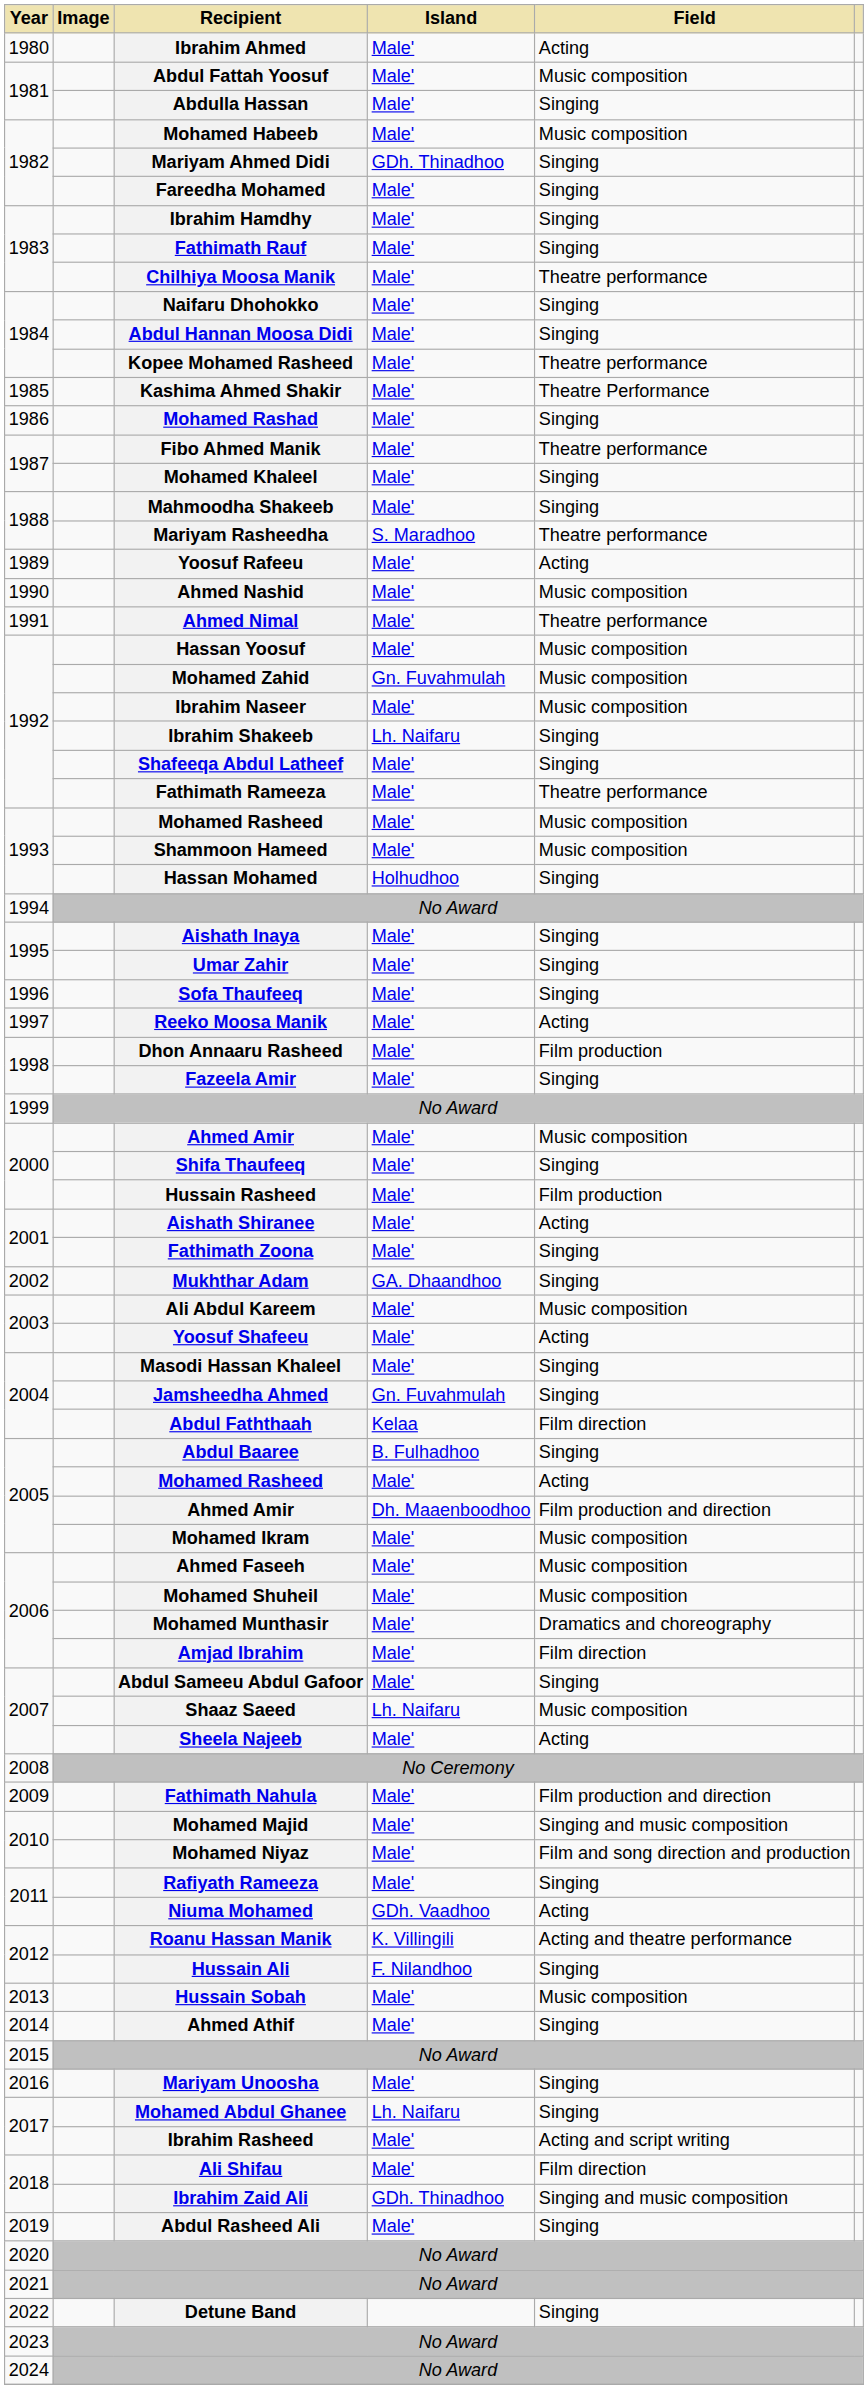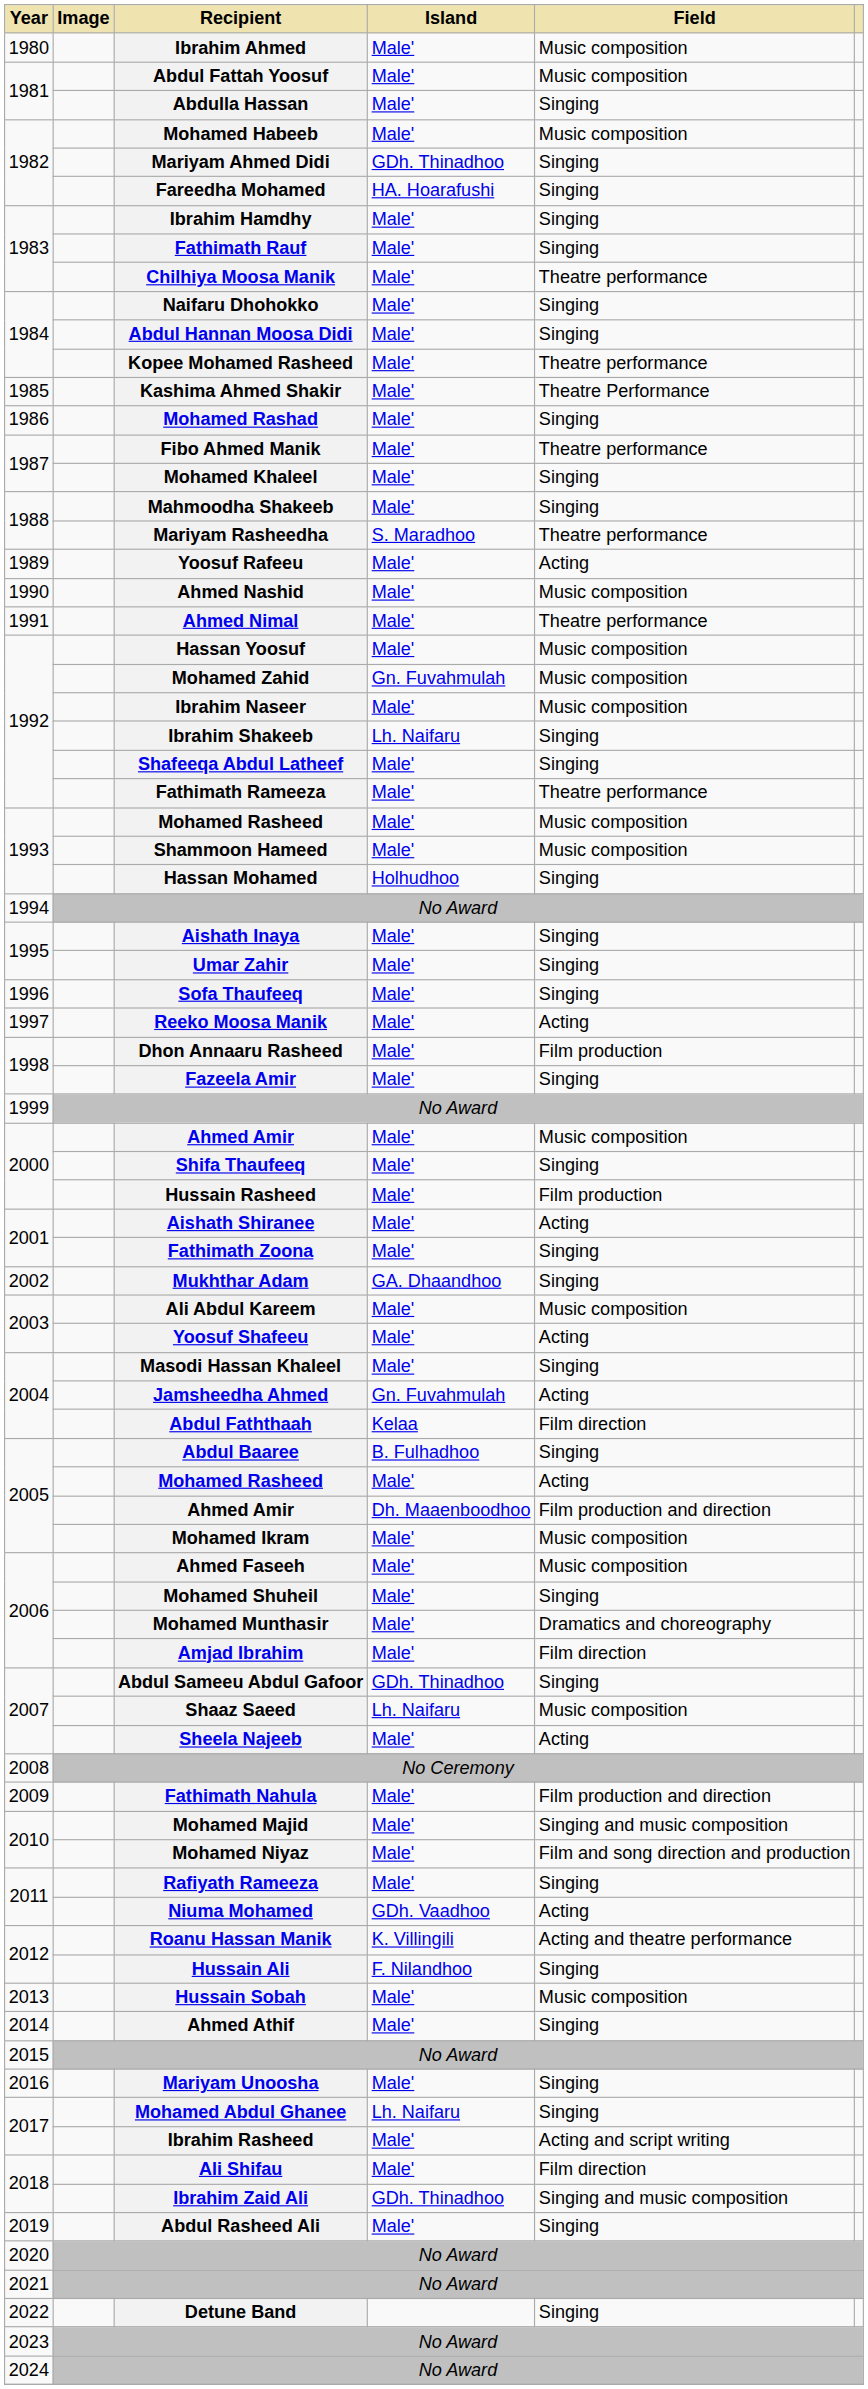 <table class="wikitable plainrowheaders"">
 <tr>
 <th scope="col" style="background-color:#EFE4B0;">Year<br></th>
 <th scope="col" style="background-color:#EFE4B0;">Image</th>
 <th scope="col" style="background-color:#EFE4B0;">Recipient</th>
 <th scope="col" style="background-color:#EFE4B0;">Island</th>
 <th scope="col" style="background-color:#EFE4B0;">Field</th>
 <th scope="col" style="background-color:#EFE4B0;"></th>
 </tr>
 <tr>
 <td align="center">1980<br></td>
 <td align="center"></td>
 <th scope="row">Ibrahim Ahmed</th>
 <td><a href='#'>Male'</a></td>
-<td>Acting</td>
+<td>Music composition</td>
 <td style="text-align: center;"></td>
 </tr>
 <tr>
 <td align="center" rowspan="2">1981<br></td>
 <td align="center"></td>
 <th scope="row">Abdul Fattah Yoosuf</th>
 <td><a href='#'>Male'</a></td>
 <td>Music composition</td>
 <td style="text-align: center;"></td>
 </tr>
 <tr>
 <td align="center"></td>
 <th scope="row">Abdulla Hassan</th>
 <td><a href='#'>Male'</a></td>
 <td>Singing</td>
 <td style="text-align: center;"></td>
 </tr>
 <tr>
 <td align="center" rowspan="3">1982<br></td>
 <td align="center"></td>
 <th scope="row">Mohamed Habeeb</th>
 <td><a href='#'>Male'</a></td>
 <td>Music composition</td>
 <td style="text-align: center;"></td>
 </tr>
 <tr>
 <td align="center"></td>
 <th scope="row">Mariyam Ahmed Didi</th>
 <td><a href='#'>GDh. Thinadhoo</a></td>
 <td>Singing</td>
 <td style="text-align: center;"></td>
 </tr>
 <tr>
 <td align="center"></td>
 <th scope="row">Fareedha Mohamed</th>
-<td><a href='#'>Male'</a></td>
+<td><a href='#'>HA. Hoarafushi</a></td>
 <td>Singing</td>
 <td style="text-align: center;"></td>
 </tr>
 <tr>
 <td align="center" rowspan="3">1983<br></td>
 <td align="center"></td>
 <th scope="row">Ibrahim Hamdhy</th>
 <td><a href='#'>Male'</a></td>
 <td>Singing</td>
 <td style="text-align: center;"></td>
 </tr>
 <tr>
 <td align="center"></td>
 <th scope="row"><a href='#'>Fathimath Rauf</a></th>
 <td><a href='#'>Male'</a></td>
 <td>Singing</td>
 <td style="text-align: center;"></td>
 </tr>
 <tr>
 <td align="center"></td>
 <th scope="row"><a href='#'>Chilhiya Moosa Manik</a></th>
 <td><a href='#'>Male'</a></td>
 <td>Theatre performance</td>
 <td style="text-align: center;"></td>
 </tr>
 <tr>
 <td align="center" rowspan="3">1984<br></td>
 <td align="center"></td>
 <th scope="row">Naifaru Dhohokko</th>
 <td><a href='#'>Male'</a></td>
 <td>Singing</td>
 <td style="text-align: center;"></td>
 </tr>
 <tr>
 <td align="center"></td>
 <th scope="row"><a href='#'>Abdul Hannan Moosa Didi</a></th>
 <td><a href='#'>Male'</a></td>
 <td>Singing</td>
 <td style="text-align: center;"></td>
 </tr>
 <tr>
 <td align="center"></td>
 <th scope="row">Kopee Mohamed Rasheed</th>
 <td><a href='#'>Male'</a></td>
 <td>Theatre performance</td>
 <td style="text-align: center;"></td>
 </tr>
 <tr>
 <td align="center">1985<br></td>
 <td align="center"></td>
 <th scope="row">Kashima Ahmed Shakir</th>
 <td><a href='#'>Male'</a></td>
 <td>Theatre Performance</td>
 <td style="text-align: center;"></td>
 </tr>
 <tr>
 <td align="center">1986<br></td>
 <td align="center"></td>
 <th scope="row"><a href='#'>Mohamed Rashad</a></th>
 <td><a href='#'>Male'</a></td>
 <td>Singing</td>
 <td style="text-align: center;"></td>
 </tr>
 <tr>
 <td align="center" rowspan="2">1987<br></td>
 <td align="center"></td>
 <th scope="row">Fibo Ahmed Manik</th>
 <td><a href='#'>Male'</a></td>
 <td>Theatre performance</td>
 <td style="text-align: center;"></td>
 </tr>
 <tr>
 <td align="center"></td>
 <th scope="row">Mohamed Khaleel</th>
 <td><a href='#'>Male'</a></td>
 <td>Singing</td>
 <td style="text-align: center;"></td>
 </tr>
 <tr>
 <td align="center" rowspan="2">1988<br></td>
 <td align="center"></td>
 <th scope="row">Mahmoodha Shakeeb</th>
 <td><a href='#'>Male'</a></td>
 <td>Singing</td>
 <td style="text-align: center;"></td>
 </tr>
 <tr>
 <td align="center"></td>
 <th scope="row">Mariyam Rasheedha</th>
 <td><a href='#'>S. Maradhoo</a></td>
 <td>Theatre performance</td>
 <td style="text-align: center;"></td>
 </tr>
 <tr>
 <td align="center">1989<br></td>
 <td align="center"></td>
 <th scope="row">Yoosuf Rafeeu</th>
 <td><a href='#'>Male'</a></td>
 <td>Acting</td>
 <td style="text-align: center;"></td>
 </tr>
 <tr>
 <td align="center">1990<br></td>
 <td align="center"></td>
 <th scope="row">Ahmed Nashid</th>
 <td><a href='#'>Male'</a></td>
 <td>Music composition</td>
 <td style="text-align: center;"></td>
 </tr>
 <tr>
 <td align="center">1991<br></td>
 <td align="center"></td>
 <th scope="row"><a href='#'>Ahmed Nimal</a></th>
 <td><a href='#'>Male'</a></td>
 <td>Theatre performance</td>
 <td style="text-align: center;"></td>
 </tr>
 <tr>
 <td align="center" rowspan="6">1992<br></td>
 <td align="center"></td>
 <th scope="row">Hassan Yoosuf</th>
 <td><a href='#'>Male'</a></td>
 <td>Music composition</td>
 <td style="text-align: center;"></td>
 </tr>
 <tr>
 <td align="center"></td>
 <th scope="row">Mohamed Zahid</th>
 <td><a href='#'> Gn. Fuvahmulah</a></td>
 <td>Music composition</td>
 <td style="text-align: center;"></td>
 </tr>
 <tr>
 <td align="center"></td>
 <th scope="row">Ibrahim Naseer</th>
 <td><a href='#'>Male'</a></td>
 <td>Music composition</td>
 <td style="text-align: center;"></td>
 </tr>
 <tr>
 <td align="center"></td>
 <th scope="row">Ibrahim Shakeeb</th>
 <td><a href='#'>Lh. Naifaru</a></td>
 <td>Singing</td>
 <td style="text-align: center;"></td>
 </tr>
 <tr>
 <td align="center"></td>
 <th scope="row"><a href='#'>Shafeeqa Abdul Latheef</a></th>
 <td><a href='#'>Male'</a></td>
 <td>Singing</td>
 <td style="text-align: center;"></td>
 </tr>
 <tr>
 <td align="center"></td>
 <th scope="row">Fathimath Rameeza</th>
 <td><a href='#'>Male'</a></td>
 <td>Theatre performance</td>
 <td style="text-align: center;"></td>
 </tr>
 <tr>
 <td align="center" rowspan="3">1993<br></td>
 <td align="center"></td>
 <th scope="row">Mohamed Rasheed</th>
 <td><a href='#'>Male'</a></td>
 <td>Music composition</td>
 <td style="text-align: center;"></td>
 </tr>
 <tr>
 <td align="center"></td>
 <th scope="row">Shammoon Hameed</th>
 <td><a href='#'>Male'</a></td>
 <td>Music composition</td>
 <td style="text-align: center;"></td>
 </tr>
 <tr>
 <td align="center"></td>
 <th scope="row">Hassan Mohamed</th>
 <td><a href='#'>Holhudhoo</a></td>
 <td>Singing</td>
 <td style="text-align: center;"></td>
 </tr>
 <tr>
 <td align="center">1994<br></td>
 <td bgcolor="#C0C0C0" align="center" colspan="5"><em>No Award</em></td>
 </tr>
 <tr>
 <td align="center" rowspan="2">1995<br></td>
 <td align="center"></td>
 <th scope="row"><a href='#'>Aishath Inaya</a></th>
 <td><a href='#'>Male'</a></td>
 <td>Singing</td>
 <td style="text-align: center;"></td>
 </tr>
 <tr>
 <td align="center"></td>
 <th scope="row"><a href='#'>Umar Zahir</a></th>
 <td><a href='#'>Male'</a></td>
 <td>Singing</td>
 <td style="text-align: center;"></td>
 </tr>
 <tr>
 <td align="center">1996<br></td>
 <td align="center"></td>
 <th scope="row"><a href='#'>Sofa Thaufeeq</a></th>
 <td><a href='#'>Male'</a></td>
 <td>Singing</td>
 <td style="text-align: center;"></td>
 </tr>
 <tr>
 <td align="center">1997<br></td>
 <td align="center"></td>
 <th scope="row"><a href='#'>Reeko Moosa Manik</a></th>
 <td><a href='#'>Male'</a></td>
 <td>Acting</td>
 <td style="text-align: center;"></td>
 </tr>
 <tr>
 <td align="center" rowspan="2">1998<br></td>
 <td align="center"></td>
 <th scope="row">Dhon Annaaru Rasheed</th>
 <td><a href='#'>Male'</a></td>
 <td>Film production</td>
 <td style="text-align: center;"></td>
 </tr>
 <tr>
 <td align="center"></td>
 <th scope="row"><a href='#'>Fazeela Amir</a></th>
 <td><a href='#'>Male'</a></td>
 <td>Singing</td>
 <td style="text-align: center;"></td>
 </tr>
 <tr>
 <td align="center">1999<br></td>
 <td bgcolor="#C0C0C0" align="center" colspan="5"><em>No Award</em></td>
 </tr>
 <tr>
 <td align="center" rowspan="3">2000<br></td>
 <td align="center"></td>
 <th scope="row"><a href='#'>Ahmed Amir</a></th>
 <td><a href='#'>Male'</a></td>
 <td>Music composition</td>
 <td style="text-align: center;"></td>
 </tr>
 <tr>
 <td align="center"></td>
 <th scope="row"><a href='#'>Shifa Thaufeeq</a></th>
 <td><a href='#'>Male'</a></td>
 <td>Singing</td>
 <td style="text-align: center;"></td>
 </tr>
 <tr>
 <td align="center"></td>
 <th scope="row">Hussain Rasheed</th>
 <td><a href='#'>Male'</a></td>
 <td>Film production</td>
 <td style="text-align: center;"></td>
 </tr>
 <tr>
 <td align="center" rowspan="2">2001<br></td>
 <td align="center"></td>
 <th scope="row"><a href='#'>Aishath Shiranee</a></th>
 <td><a href='#'>Male'</a></td>
 <td>Acting</td>
 <td style="text-align: center;"></td>
 </tr>
 <tr>
 <td align="center"></td>
 <th scope="row"><a href='#'>Fathimath Zoona</a></th>
 <td><a href='#'>Male'</a></td>
 <td>Singing</td>
 <td style="text-align: center;"></td>
 </tr>
 <tr>
 <td align="center">2002<br></td>
 <td align="center"></td>
 <th scope="row"><a href='#'>Mukhthar Adam</a></th>
 <td><a href='#'>GA. Dhaandhoo</a></td>
 <td>Singing</td>
 <td style="text-align: center;"></td>
 </tr>
 <tr>
 <td align="center" rowspan="2">2003<br></td>
 <td align="center"></td>
 <th scope="row">Ali Abdul Kareem</th>
 <td><a href='#'>Male'</a></td>
 <td>Music composition</td>
 <td style="text-align: center;"></td>
 </tr>
 <tr>
 <td align="center"></td>
 <th scope="row"><a href='#'>Yoosuf Shafeeu</a></th>
 <td><a href='#'>Male'</a></td>
 <td>Acting</td>
 <td style="text-align: center;"></td>
 </tr>
 <tr>
 <td align="center" rowspan="3">2004<br></td>
 <td align="center"></td>
 <th scope="row">Masodi Hassan Khaleel</th>
 <td><a href='#'>Male'</a></td>
 <td>Singing</td>
 <td style="text-align: center;"></td>
 </tr>
 <tr>
 <td align="center"></td>
 <th scope="row"><a href='#'>Jamsheedha Ahmed</a></th>
 <td><a href='#'> Gn. Fuvahmulah</a></td>
-<td>Singing</td>
+<td>Acting</td>
 <td style="text-align: center;"></td>
 </tr>
 <tr>
 <td align="center"></td>
 <th scope="row"><a href='#'>Abdul Faththaah</a></th>
 <td><a href='#'>Kelaa</a></td>
 <td>Film direction</td>
 <td style="text-align: center;"></td>
 </tr>
 <tr>
 <td align="center" rowspan="4">2005<br></td>
 <td align="center"></td>
 <th scope="row"><a href='#'>Abdul Baaree</a></th>
 <td><a href='#'>B. Fulhadhoo</a></td>
 <td>Singing</td>
 <td style="text-align: center;"></td>
 </tr>
 <tr>
 <td align="center"></td>
 <th scope="row"><a href='#'>Mohamed Rasheed</a></th>
 <td><a href='#'>Male'</a></td>
 <td>Acting</td>
 <td style="text-align: center;"></td>
 </tr>
 <tr>
 <td align="center"></td>
 <th scope="row">Ahmed Amir</th>
 <td><a href='#'>Dh. Maaenboodhoo</a></td>
 <td>Film production and direction</td>
 <td style="text-align: center;"></td>
 </tr>
 <tr>
 <td align="center"></td>
 <th scope="row">Mohamed Ikram</th>
 <td><a href='#'>Male'</a></td>
 <td>Music composition</td>
 <td style="text-align: center;"></td>
 </tr>
 <tr>
 <td align="center" rowspan="4">2006<br></td>
 <td align="center"></td>
 <th scope="row">Ahmed Faseeh</th>
 <td><a href='#'>Male'</a></td>
 <td>Music composition</td>
 <td style="text-align: center;"></td>
 </tr>
 <tr>
 <td align="center"></td>
 <th scope="row">Mohamed Shuheil</th>
 <td><a href='#'>Male'</a></td>
-<td>Music composition</td>
+<td>Singing</td>
 <td style="text-align: center;"></td>
 </tr>
 <tr>
 <td align="center"></td>
 <th scope="row">Mohamed Munthasir</th>
 <td><a href='#'>Male'</a></td>
 <td>Dramatics and choreography</td>
 <td style="text-align: center;"></td>
 </tr>
 <tr>
 <td align="center"></td>
 <th scope="row"><a href='#'>Amjad Ibrahim</a></th>
 <td><a href='#'>Male'</a></td>
 <td>Film direction</td>
 <td style="text-align: center;"></td>
 </tr>
 <tr>
 <td align="center" rowspan="3">2007<br></td>
 <td align="center"></td>
 <th scope="row">Abdul Sameeu Abdul Gafoor</th>
-<td><a href='#'>Male'</a></td>
+<td><a href='#'>GDh. Thinadhoo</a></td>
 <td>Singing</td>
 <td style="text-align: center;"></td>
 </tr>
 <tr>
 <td align="center"></td>
 <th scope="row">Shaaz Saeed</th>
 <td><a href='#'>Lh. Naifaru</a></td>
 <td>Music composition</td>
 <td style="text-align: center;"></td>
 </tr>
 <tr>
 <td align="center"></td>
 <th scope="row"><a href='#'>Sheela Najeeb</a></th>
 <td><a href='#'>Male'</a></td>
 <td>Acting</td>
 <td style="text-align: center;"></td>
 </tr>
 <tr>
 <td align="center">2008</td>
 <td bgcolor="#C0C0C0" align="center" colspan="5"><em>No Ceremony</em></td>
 </tr>
 <tr>
 <td align="center">2009<br></td>
 <td align="center"></td>
 <th scope="row"><a href='#'>Fathimath Nahula</a></th>
 <td><a href='#'>Male'</a></td>
 <td>Film production and direction</td>
 <td style="text-align: center;"></td>
 </tr>
 <tr>
 <td align="center" rowspan="2">2010<br></td>
 <td align="center"></td>
 <th scope="row">Mohamed Majid</th>
 <td><a href='#'>Male'</a></td>
 <td>Singing and music composition</td>
 <td style="text-align: center;"></td>
 </tr>
 <tr>
 <td align="center"></td>
 <th scope="row">Mohamed Niyaz</th>
 <td><a href='#'>Male'</a></td>
 <td>Film and song direction and production</td>
 <td style="text-align: center;"></td>
 </tr>
 <tr>
 <td align="center" rowspan="2">2011<br></td>
 <td align="center"></td>
 <th scope="row"><a href='#'>Rafiyath Rameeza</a></th>
 <td><a href='#'>Male'</a></td>
 <td>Singing</td>
 <td style="text-align: center;"></td>
 </tr>
 <tr>
 <td align="center"></td>
 <th scope="row"><a href='#'>Niuma Mohamed</a></th>
 <td><a href='#'>GDh. Vaadhoo</a></td>
 <td>Acting</td>
 <td style="text-align: center;"></td>
 </tr>
 <tr>
 <td align="center" rowspan="2">2012<br></td>
 <td align="center"></td>
 <th scope="row"><a href='#'>Roanu Hassan Manik</a></th>
 <td><a href='#'>K. Villingili</a></td>
 <td>Acting and theatre performance</td>
 <td style="text-align: center;"></td>
 </tr>
 <tr>
 <td align="center"></td>
 <th scope="row"><a href='#'>Hussain Ali</a></th>
 <td><a href='#'>F. Nilandhoo</a></td>
 <td>Singing</td>
 <td style="text-align: center;"></td>
 </tr>
 <tr>
 <td align="center">2013<br></td>
 <td align="center"></td>
 <th scope="row"><a href='#'>Hussain Sobah</a></th>
 <td><a href='#'>Male'</a></td>
 <td>Music composition</td>
 <td style="text-align: center;"></td>
 </tr>
 <tr>
 <td align="center">2014<br></td>
 <td align="center"></td>
 <th scope="row">Ahmed Athif</th>
 <td><a href='#'>Male'</a></td>
 <td>Singing</td>
 <td style="text-align: center;"></td>
 </tr>
 <tr>
 <td align="center">2015<br></td>
 <td bgcolor="#C0C0C0" align="center" colspan="5"><em>No Award</em></td>
 </tr>
 <tr>
 <td align="center">2016<br></td>
 <td align="center"></td>
 <th scope="row"><a href='#'>Mariyam Unoosha</a></th>
 <td><a href='#'>Male'</a></td>
 <td>Singing</td>
 <td style="text-align: center;"></td>
 </tr>
 <tr>
 <td align="center" rowspan="2">2017<br></td>
 <td align="center"></td>
 <th scope="row"><a href='#'>Mohamed Abdul Ghanee</a></th>
 <td><a href='#'>Lh. Naifaru</a></td>
 <td>Singing</td>
 <td style="text-align: center;"></td>
 </tr>
 <tr>
 <td align="center"></td>
 <th scope="row">Ibrahim Rasheed</th>
 <td><a href='#'>Male'</a></td>
 <td>Acting and script writing</td>
 <td style="text-align: center;"></td>
 </tr>
 <tr>
 <td align="center" rowspan="2">2018<br></td>
 <td align="center"></td>
 <th scope="row"><a href='#'>Ali Shifau</a></th>
 <td><a href='#'>Male'</a></td>
 <td>Film direction</td>
 <td style="text-align: center;"></td>
 </tr>
 <tr>
 <td align="center"></td>
 <th scope="row"><a href='#'>Ibrahim Zaid Ali</a></th>
 <td><a href='#'>GDh. Thinadhoo</a></td>
 <td>Singing and music composition</td>
 <td style="text-align: center;"></td>
 </tr>
 <tr>
 <td align="center">2019<br></td>
 <td align="center"></td>
 <th scope="row">Abdul Rasheed Ali</th>
 <td><a href='#'>Male'</a></td>
 <td>Singing</td>
 <td style="text-align: center;"></td>
 </tr>
 <tr>
 <td align="center">2020<br></td>
 <td bgcolor="#C0C0C0" align="center" colspan="5"><em>No Award</em></td>
 </tr>
 <tr>
 <td align="center">2021<br></td>
 <td bgcolor="#C0C0C0" align="center" colspan="5"><em>No Award</em></td>
 </tr>
 <tr>
 <td align="center">2022<br></td>
 <td align="center"></td>
 <th scope="row">Detune Band</th>
 <td></td>
 <td>Singing</td>
 <td style="text-align: center;"></td>
 </tr>
 <tr>
 <td align="center">2023<br></td>
 <td bgcolor="#C0C0C0" align="center" colspan="5"><em>No Award</em></td>
 </tr>
 <tr>
 <td align="center">2024<br></td>
 <td bgcolor="#C0C0C0" align="center" colspan="5"><em>No Award</em></td>
 </tr>
 <tr>
 </tr>
 </table>
